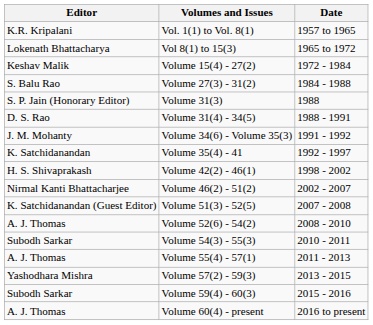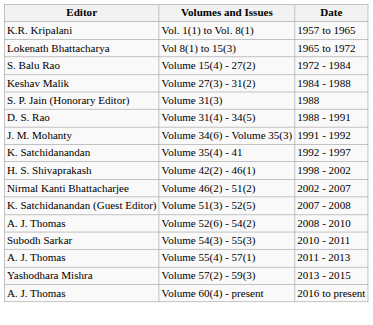 <table class="wikitable">
 <tr>
 <th>Editor</th>
 <th>Volumes and Issues</th>
 <th>Date</th>
 </tr>
 <tr>
 <td>K.R. Kripalani</td>
 <td>Vol. 1(1) to Vol. 8(1)</td>
 <td>1957 to 1965</td>
 </tr>
 <tr>
 <td>Lokenath Bhattacharya</td>
 <td>Vol 8(1) to 15(3)</td>
 <td>1965 to 1972</td>
 </tr>
 <tr>
-<td>Keshav Malik</td>
+<td>S. Balu Rao</td>
 <td>Volume 15(4) - 27(2)</td>
 <td>1972 - 1984</td>
 </tr>
 <tr>
-<td>S. Balu Rao</td>
+<td>Keshav Malik</td>
 <td>Volume 27(3) - 31(2)</td>
 <td>1984 - 1988</td>
 </tr>
 <tr>
 <td>S. P. Jain (Honorary Editor)</td>
 <td>Volume 31(3)</td>
 <td>1988</td>
 </tr>
 <tr>
 <td>D. S. Rao</td>
 <td>Volume 31(4) - 34(5)</td>
 <td>1988 - 1991</td>
 </tr>
 <tr>
 <td>J. M. Mohanty</td>
 <td>Volume 34(6) - Volume 35(3)</td>
 <td>1991 - 1992</td>
 </tr>
 <tr>
 <td>K. Satchidanandan</td>
 <td>Volume 35(4) - 41</td>
 <td>1992 - 1997</td>
 </tr>
 <tr>
 <td>H. S. Shivaprakash</td>
 <td>Volume 42(2) - 46(1)</td>
 <td>1998 - 2002</td>
 </tr>
 <tr>
 <td>Nirmal Kanti Bhattacharjee</td>
 <td>Volume 46(2) - 51(2)</td>
 <td>2002 - 2007</td>
 </tr>
 <tr>
 <td>K. Satchidanandan (Guest Editor)</td>
 <td>Volume 51(3) - 52(5)</td>
 <td>2007 - 2008</td>
 </tr>
 <tr>
 <td>A. J. Thomas</td>
 <td>Volume 52(6) - 54(2)</td>
 <td>2008 - 2010</td>
 </tr>
 <tr>
 <td>Subodh Sarkar</td>
 <td>Volume 54(3) - 55(3)</td>
 <td>2010 - 2011</td>
 </tr>
 <tr>
 <td>A. J. Thomas</td>
 <td>Volume 55(4) - 57(1)</td>
 <td>2011 - 2013</td>
 </tr>
 <tr>
 <td>Yashodhara Mishra</td>
 <td>Volume 57(2) - 59(3)</td>
 <td>2013 - 2015</td>
 </tr>
 <tr>
-<td>Subodh Sarkar</td>
-<td>Volume 59(4) - 60(3)</td>
-<td>2015 - 2016</td>
-</tr>
-<tr>
 <td>A. J. Thomas</td>
 <td>Volume 60(4) - present</td>
 <td>2016 to present</td>
 </tr>
 </table>
